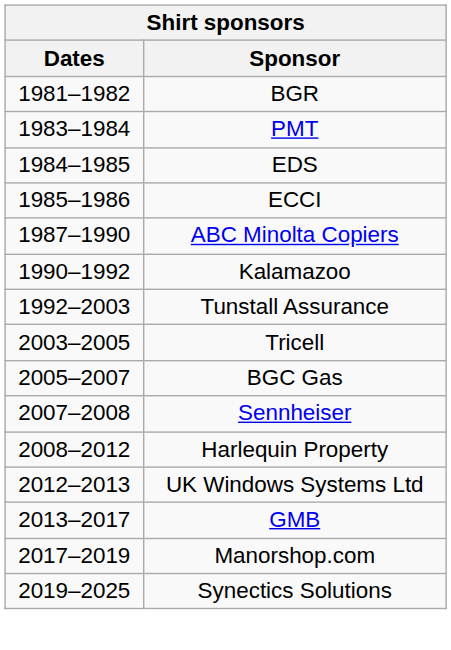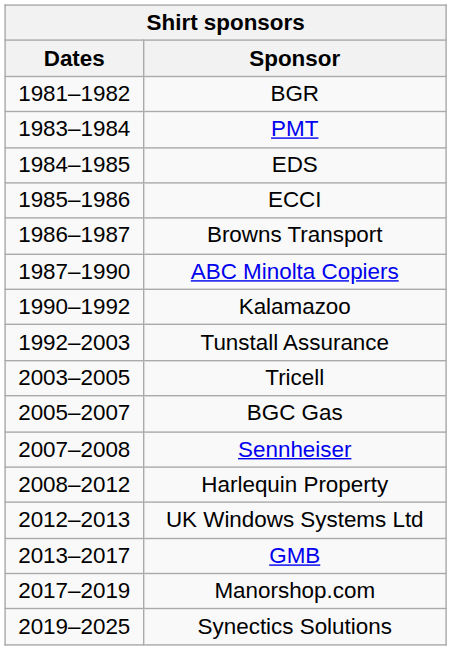 <table class="wikitable collapsible collapsed plainrowheaders" style="width: 25%; text-align: center; margin-left:1em; float: left">
 <tr>
 <th colspan=2>Shirt sponsors</th>
 </tr>
 <tr>
 <th scope=col>Dates</th>
 <th scope=col>Sponsor</th>
 </tr>
 <tr>
 <td>1981–1982</td>
 <td>BGR</td>
 </tr>
 <tr>
 <td>1983–1984</td>
 <td><a href='#'>PMT</a></td>
 </tr>
 <tr>
 <td>1984–1985</td>
 <td>EDS</td>
 </tr>
 <tr>
 <td>1985–1986</td>
 <td>ECCI</td>
+</tr>
+<tr>
+<td>1986–1987</td>
+<td>Browns Transport</td>
 </tr>
 <tr>
 <td>1987–1990</td>
 <td><a href='#'>ABC Minolta Copiers</a></td>
 </tr>
 <tr>
 <td>1990–1992</td>
 <td>Kalamazoo</td>
 </tr>
 <tr>
 <td>1992–2003</td>
 <td>Tunstall Assurance</td>
 </tr>
 <tr>
 <td>2003–2005</td>
 <td>Tricell</td>
 </tr>
 <tr>
 <td>2005–2007</td>
 <td>BGC Gas</td>
 </tr>
 <tr>
 <td>2007–2008</td>
 <td><a href='#'>Sennheiser</a></td>
 </tr>
 <tr>
 <td>2008–2012</td>
 <td>Harlequin Property</td>
 </tr>
 <tr>
 <td>2012–2013</td>
 <td>UK Windows Systems Ltd</td>
 </tr>
 <tr>
 <td>2013–2017</td>
 <td><a href='#'>GMB</a></td>
 </tr>
 <tr>
 <td>2017–2019</td>
 <td>Manorshop.com</td>
 </tr>
 <tr>
 <td>2019–2025</td>
 <td>Synectics Solutions</td>
 </tr>
 </table>
